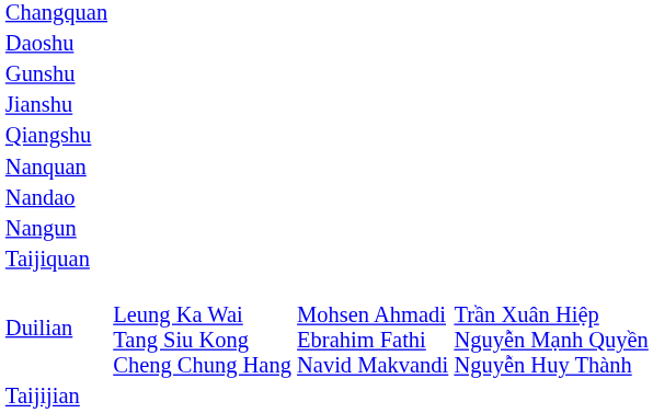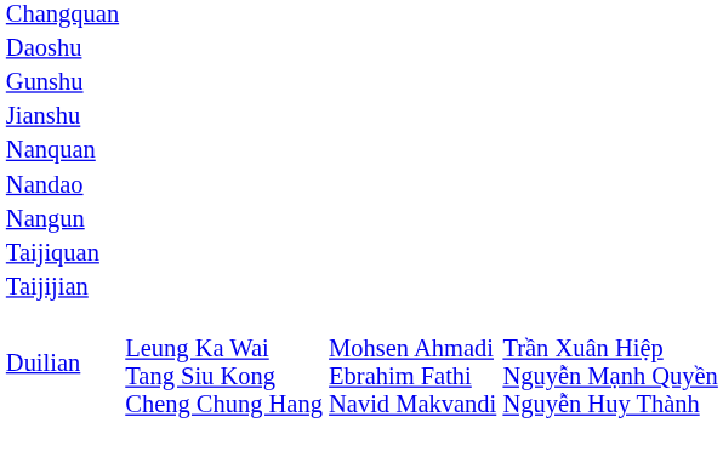 <table>
 <tr>
 <td><a href='#'>Changquan</a></td>
 <td></td>
 <td></td>
 <td></td>
 </tr>
 <tr>
 <td><a href='#'>Daoshu</a></td>
 <td></td>
 <td></td>
 <td></td>
 </tr>
 <tr>
 <td rowspan=2><a href='#'>Gunshu</a></td>
 <td rowspan=2></td>
 <td rowspan=2></td>
 <td></td>
 </tr>
 <tr>
 <td></td>
 </tr>
 <tr>
 <td><a href='#'>Jianshu</a></td>
 <td></td>
 <td></td>
 <td></td>
 </tr>
 <tr>
-<td><a href='#'>Qiangshu</a></td>
-<td></td>
-<td></td>
-<td></td>
-</tr>
-<tr>
 <td><a href='#'>Nanquan</a></td>
 <td></td>
 <td></td>
 <td></td>
 </tr>
 <tr>
 <td><a href='#'>Nandao</a></td>
 <td></td>
 <td></td>
 <td></td>
 </tr>
 <tr>
 <td><a href='#'>Nangun</a></td>
 <td></td>
 <td></td>
 <td></td>
 </tr>
 <tr>
 <td><a href='#'>Taijiquan</a></td>
 <td></td>
 <td></td>
 <td></td>
 </tr>
 <tr>
+<td><a href='#'>Taijijian</a></td>
+<td></td>
+<td></td>
+<td></td>
+</tr>
+<tr>
 <td><a href='#'>Duilian</a></td>
 <td><br><a href='#'>Leung Ka Wai</a><br><a href='#'>Tang Siu Kong</a><br><a href='#'>Cheng Chung Hang</a></td>
 <td><br><a href='#'>Mohsen Ahmadi</a><br><a href='#'>Ebrahim Fathi</a><br><a href='#'>Navid Makvandi</a></td>
 <td><br><a href='#'>Trần Xuân Hiệp</a><br><a href='#'>Nguyễn Mạnh Quyền</a><br><a href='#'>Nguyễn Huy Thành</a></td>
 </tr>
-<tr>
-<td><a href='#'>Taijijian</a></td>
-<td></td>
-<td></td>
-<td></td>
-</tr>
 </table>
